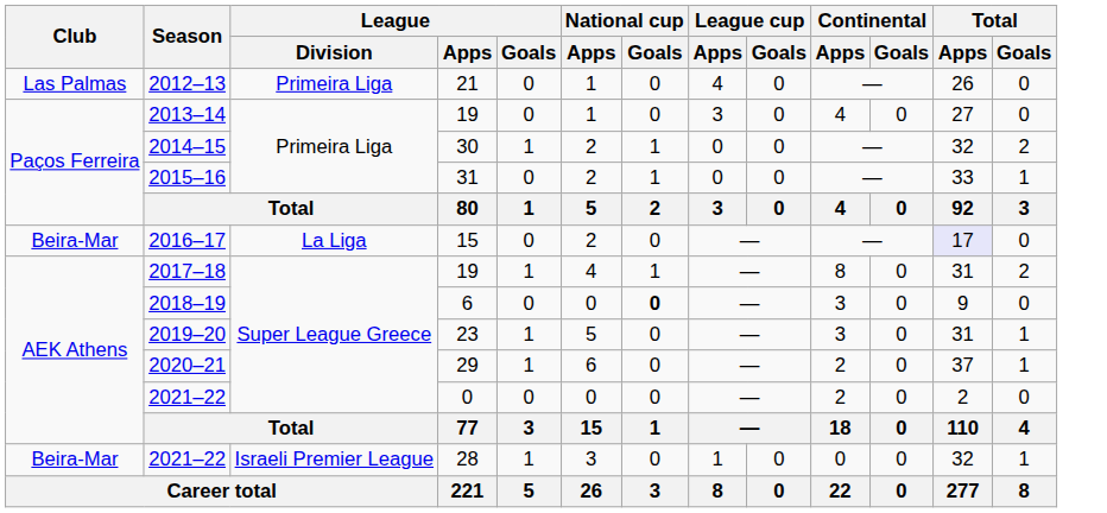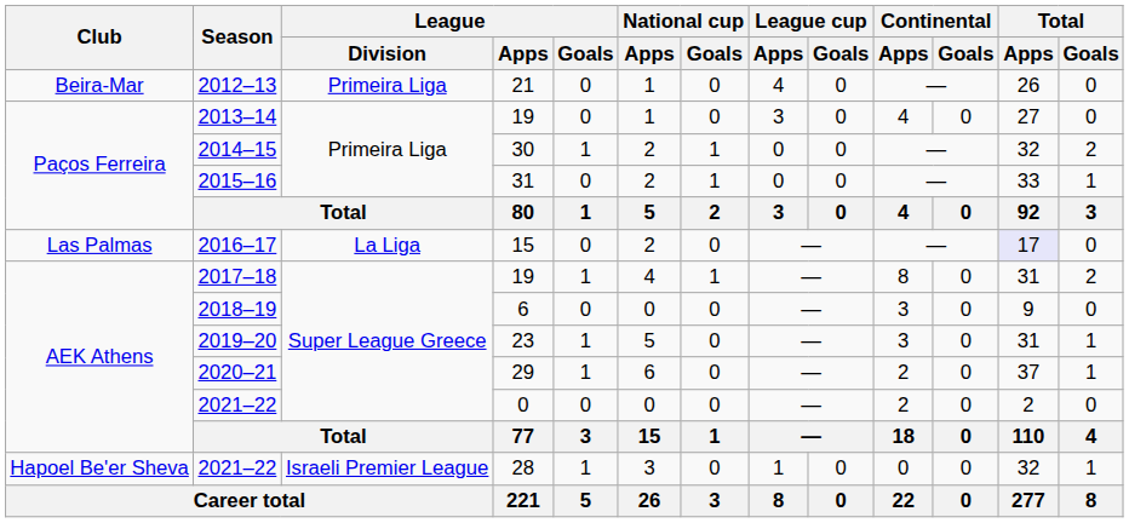 <table class="wikitable" style="text-align:center">
 <tr>
 <th rowspan=2>Club</th>
 <th rowspan=2>Season</th>
 <th colspan=3>League</th>
 <th colspan=2>National cup</th>
 <th colspan=2>League cup</th>
 <th colspan=2>Continental</th>
 <th colspan=2>Total</th>
 </tr>
 <tr>
 <th>Division</th>
 <th>Apps</th>
 <th>Goals</th>
 <th>Apps</th>
 <th>Goals</th>
 <th>Apps</th>
 <th>Goals</th>
 <th>Apps</th>
 <th>Goals</th>
 <th>Apps</th>
 <th>Goals</th>
 </tr>
 <tr>
-<td><a href='#'>Las Palmas</a></td>
+<td><a href='#'>Beira-Mar</a></td>
 <td><a href='#'>2012–13</a></td>
 <td><a href='#'>Primeira Liga</a></td>
 <td>21</td>
 <td>0</td>
 <td>1</td>
 <td>0</td>
 <td>4</td>
 <td>0</td>
 <td colspan="2">—</td>
 <td>26</td>
 <td>0</td>
 </tr>
 <tr>
 <td rowspan="4"><a href='#'>Paços Ferreira</a></td>
 <td><a href='#'>2013–14</a></td>
 <td rowspan="3">Primeira Liga</td>
 <td>19</td>
 <td>0</td>
 <td>1</td>
 <td>0</td>
 <td>3</td>
 <td>0</td>
 <td>4</td>
 <td>0</td>
 <td>27</td>
 <td>0</td>
 </tr>
 <tr>
 <td><a href='#'>2014–15</a></td>
 <td>30</td>
 <td>1</td>
 <td>2</td>
 <td>1</td>
 <td>0</td>
 <td>0</td>
 <td colspan="2">—</td>
 <td>32</td>
 <td>2</td>
 </tr>
 <tr>
 <td><a href='#'>2015–16</a></td>
 <td>31</td>
 <td>0</td>
 <td>2</td>
 <td>1</td>
 <td>0</td>
 <td>0</td>
 <td colspan="2">—</td>
 <td>33</td>
 <td>1</td>
 </tr>
 <tr>
 <th colspan="2">Total</th>
 <th>80</th>
 <th>1</th>
 <th>5</th>
 <th>2</th>
 <th>3</th>
 <th>0</th>
 <th>4</th>
 <th>0</th>
 <th>92</th>
 <th>3</th>
 </tr>
 <tr>
-<td><a href='#'>Beira-Mar</a></td>
+<td><a href='#'>Las Palmas</a></td>
 <td><a href='#'>2016–17</a></td>
 <td><a href='#'>La Liga</a></td>
 <td>15</td>
 <td>0</td>
 <td>2</td>
 <td>0</td>
 <td colspan="2">—</td>
 <td colspan="2">—</td>
 <td style="background: lavender;">17</td>
 <td>0</td>
 </tr>
 <tr>
 <td rowspan="6"><a href='#'>AEK Athens</a></td>
 <td><a href='#'>2017–18</a></td>
 <td rowspan="5"><a href='#'>Super League Greece</a></td>
 <td>19</td>
 <td>1</td>
 <td>4</td>
 <td>1</td>
 <td colspan="2">—</td>
 <td>8</td>
 <td>0</td>
 <td>31</td>
 <td>2</td>
 </tr>
 <tr>
 <td><a href='#'>2018–19</a></td>
 <td>6</td>
 <td>0</td>
 <td>0</td>
-<td><strong>0</strong></td>
+<td>0</td>
 <td colspan="2">—</td>
 <td>3</td>
 <td>0</td>
 <td>9</td>
 <td>0</td>
 </tr>
 <tr>
 <td><a href='#'>2019–20</a></td>
 <td>23</td>
 <td>1</td>
 <td>5</td>
 <td>0</td>
 <td colspan="2">—</td>
 <td>3</td>
 <td>0</td>
 <td>31</td>
 <td>1</td>
 </tr>
 <tr>
 <td><a href='#'>2020–21</a></td>
 <td>29</td>
 <td>1</td>
 <td>6</td>
 <td>0</td>
 <td colspan="2">—</td>
 <td>2</td>
 <td>0</td>
 <td>37</td>
 <td>1</td>
 </tr>
 <tr>
 <td><a href='#'>2021–22</a></td>
 <td>0</td>
 <td>0</td>
 <td>0</td>
 <td>0</td>
 <td colspan="2">—</td>
 <td>2</td>
 <td>0</td>
 <td>2</td>
 <td>0</td>
 </tr>
 <tr>
 <th colspan="2">Total</th>
 <th>77</th>
 <th>3</th>
 <th>15</th>
 <th>1</th>
 <th colspan="2">—</th>
 <th>18</th>
 <th>0</th>
 <th>110</th>
 <th>4</th>
 </tr>
 <tr>
-<td><a href='#'>Beira-Mar</a></td>
+<td><a href='#'>Hapoel Be'er Sheva</a></td>
 <td><a href='#'>2021–22</a></td>
 <td><a href='#'>Israeli Premier League</a></td>
 <td>28</td>
 <td>1</td>
 <td>3</td>
 <td>0</td>
 <td>1</td>
 <td>0</td>
 <td>0</td>
 <td>0</td>
 <td>32</td>
 <td>1</td>
 </tr>
 <tr>
 <th colspan="3">Career total</th>
 <th>221</th>
 <th>5</th>
 <th>26</th>
 <th>3</th>
 <th>8</th>
 <th>0</th>
 <th>22</th>
 <th>0</th>
 <th>277</th>
 <th>8</th>
 </tr>
 </table>
